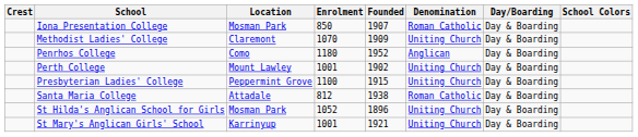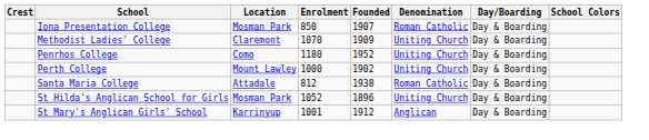 <table class="wikitable">
 <tr>
 <th>Crest</th>
 <th>School</th>
 <th>Location</th>
 <th>Enrolment</th>
 <th>Founded</th>
 <th>Denomination</th>
 <th>Day/Boarding</th>
 <th>School Colors</th>
 </tr>
 <tr>
 <td></td>
 <td><a href='#'>Iona Presentation College</a></td>
 <td><a href='#'>Mosman Park</a></td>
 <td>850</td>
 <td>1907</td>
 <td><a href='#'>Roman Catholic</a></td>
 <td>Day & Boarding</td>
 <td></td>
 </tr>
 <tr>
 <td></td>
 <td><a href='#'>Methodist Ladies' College</a></td>
 <td><a href='#'>Claremont</a></td>
 <td>1070</td>
 <td>1909</td>
 <td><a href='#'>Uniting Church</a></td>
 <td>Day & Boarding</td>
 <td></td>
 </tr>
 <tr>
 <td></td>
 <td><a href='#'>Penrhos College</a></td>
 <td><a href='#'>Como</a></td>
 <td>1180</td>
 <td>1952</td>
-<td><a href='#'>Anglican</a></td>
+<td><a href='#'>Uniting Church</a></td>
 <td>Day & Boarding</td>
 <td></td>
 </tr>
 <tr>
 <td></td>
 <td><a href='#'>Perth College</a></td>
 <td><a href='#'>Mount Lawley</a></td>
-<td>1001</td>
+<td>1000</td>
 <td>1902</td>
-<td><a href='#'>Uniting Church</a></td>
-<td>Day & Boarding</td>
-<td></td>
-</tr>
-<tr>
-<td></td>
-<td><a href='#'>Presbyterian Ladies' College</a></td>
-<td><a href='#'>Peppermint Grove</a></td>
-<td>1100</td>
-<td>1915</td>
 <td><a href='#'>Uniting Church</a></td>
 <td>Day & Boarding</td>
 <td></td>
 </tr>
 <tr>
 <td></td>
 <td><a href='#'>Santa Maria College</a></td>
 <td><a href='#'>Attadale</a></td>
 <td>812</td>
 <td>1938</td>
 <td><a href='#'>Roman Catholic</a></td>
 <td>Day & Boarding</td>
 <td></td>
 </tr>
 <tr>
 <td></td>
 <td><a href='#'>St Hilda's Anglican School for Girls</a></td>
 <td><a href='#'>Mosman Park</a></td>
 <td>1052</td>
 <td>1896</td>
 <td><a href='#'>Uniting Church</a></td>
 <td>Day & Boarding</td>
 <td></td>
 </tr>
 <tr>
 <td></td>
 <td><a href='#'>St Mary's Anglican Girls' School</a></td>
 <td><a href='#'>Karrinyup</a></td>
 <td>1001</td>
-<td>1921</td>
-<td><a href='#'>Uniting Church</a></td>
+<td>1912</td>
+<td><a href='#'>Anglican</a></td>
 <td>Day & Boarding</td>
 <td></td>
 </tr>
 </table>
